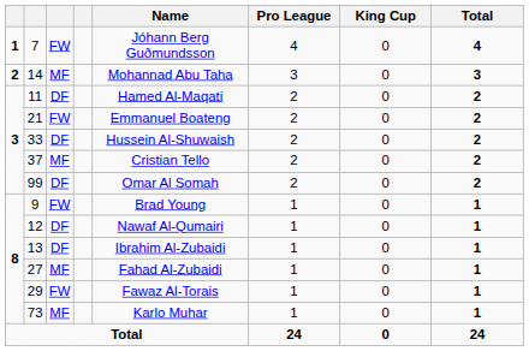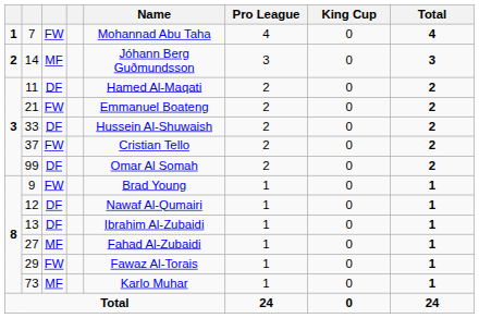 <table class="wikitable" style="text-align:center">
 <tr>
 <th width=15></th>
 <th width=15></th>
 <th width=15></th>
 <th width=15></th>
 <th width=175>Name</th>
 <th width=100>Pro League</th>
 <th width=100>King Cup</th>
 <th width=100>Total</th>
 </tr>
 <tr>
 <td><strong>1</strong></td>
 <td>7</td>
 <td><a href='#'>FW</a></td>
 <td></td>
-<td><a href='#'>Jóhann Berg Guðmundsson</a></td>
+<td><a href='#'>Mohannad Abu Taha</a></td>
 <td>4</td>
 <td>0</td>
 <td><strong>4</strong></td>
 </tr>
 <tr>
 <td><strong>2</strong></td>
 <td>14</td>
 <td><a href='#'>MF</a></td>
 <td></td>
-<td><a href='#'>Mohannad Abu Taha</a></td>
+<td><a href='#'>Jóhann Berg Guðmundsson</a></td>
 <td>3</td>
 <td>0</td>
 <td><strong>3</strong></td>
 </tr>
 <tr>
 <td rowspan="5"><strong>3</strong></td>
 <td>11</td>
 <td><a href='#'>DF</a></td>
 <td></td>
 <td><a href='#'>Hamed Al-Maqati</a></td>
 <td>2</td>
 <td>0</td>
 <td><strong>2</strong></td>
 </tr>
 <tr>
 <td>21</td>
 <td><a href='#'>FW</a></td>
 <td></td>
 <td><a href='#'>Emmanuel Boateng</a></td>
 <td>2</td>
 <td>0</td>
 <td><strong>2</strong></td>
 </tr>
 <tr>
 <td>33</td>
 <td><a href='#'>DF</a></td>
 <td></td>
 <td><a href='#'>Hussein Al-Shuwaish</a></td>
 <td>2</td>
 <td>0</td>
 <td><strong>2</strong></td>
 </tr>
 <tr>
 <td>37</td>
-<td><a href='#'>MF</a></td>
+<td><a href='#'>FW</a></td>
 <td></td>
 <td><a href='#'>Cristian Tello</a></td>
 <td>2</td>
 <td>0</td>
 <td><strong>2</strong></td>
 </tr>
 <tr>
 <td>99</td>
 <td><a href='#'>DF</a></td>
 <td></td>
 <td><a href='#'>Omar Al Somah</a></td>
 <td>2</td>
 <td>0</td>
 <td><strong>2</strong></td>
 </tr>
 <tr>
 <td rowspan="6"><strong>8</strong></td>
 <td>9</td>
 <td><a href='#'>FW</a></td>
 <td></td>
 <td><a href='#'>Brad Young</a></td>
 <td>1</td>
 <td>0</td>
 <td><strong>1</strong></td>
 </tr>
 <tr>
 <td>12</td>
 <td><a href='#'>DF</a></td>
 <td></td>
 <td><a href='#'>Nawaf Al-Qumairi</a></td>
 <td>1</td>
 <td>0</td>
 <td><strong>1</strong></td>
 </tr>
 <tr>
 <td>13</td>
 <td><a href='#'>DF</a></td>
 <td></td>
 <td><a href='#'>Ibrahim Al-Zubaidi</a></td>
 <td>1</td>
 <td>0</td>
 <td><strong>1</strong></td>
 </tr>
 <tr>
 <td>27</td>
 <td><a href='#'>MF</a></td>
 <td></td>
 <td><a href='#'>Fahad Al-Zubaidi</a></td>
 <td>1</td>
 <td>0</td>
 <td><strong>1</strong></td>
 </tr>
 <tr>
 <td>29</td>
 <td><a href='#'>FW</a></td>
 <td></td>
 <td><a href='#'>Fawaz Al-Torais</a></td>
 <td>1</td>
 <td>0</td>
 <td><strong>1</strong></td>
 </tr>
 <tr>
 <td>73</td>
 <td><a href='#'>MF</a></td>
 <td></td>
 <td><a href='#'>Karlo Muhar</a></td>
 <td>1</td>
 <td>0</td>
 <td><strong>1</strong></td>
 </tr>
 <tr>
 <td colspan="5"><strong>Total</strong></td>
 <td><strong>24</strong></td>
 <td><strong>0</strong></td>
 <td><strong>24</strong></td>
 </tr>
 </table>
